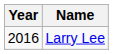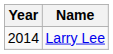 <table class="wikitable">
 <tr>
 <th>Year</th>
 <th>Name</th>
 </tr>
 <tr>
-<td>2016</td>
+<td>2014</td>
 <td><a href='#'>Larry Lee</a></td>
 </tr>
 </table>
